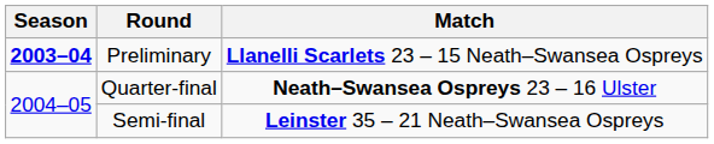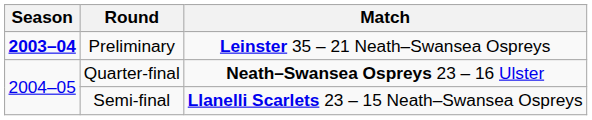 <table class="wikitable" style="text-align:center">
 <tr>
 <th>Season</th>
 <th>Round</th>
 <th>Match</th>
 </tr>
 <tr>
 <td><strong><a href='#'>2003–04</a></strong></td>
 <td>Preliminary</td>
-<td><strong><a href='#'>Llanelli Scarlets</a></strong> 23 – 15 Neath–Swansea Ospreys</td>
+<td><strong><a href='#'>Leinster</a></strong> 35 – 21 Neath–Swansea Ospreys</td>
 </tr>
 <tr>
 <td rowspan="2"><a href='#'>2004–05</a></td>
 <td>Quarter-final</td>
 <td><strong>Neath–Swansea Ospreys</strong> 23 – 16 <a href='#'>Ulster</a></td>
 </tr>
 <tr>
 <td>Semi-final</td>
-<td><strong><a href='#'>Leinster</a></strong> 35 – 21 Neath–Swansea Ospreys</td>
+<td><strong><a href='#'>Llanelli Scarlets</a></strong> 23 – 15 Neath–Swansea Ospreys</td>
 </tr>
 </table>
